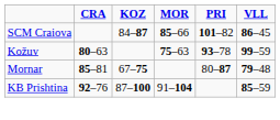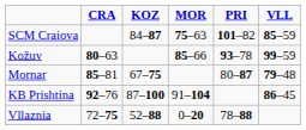 <table style="text-align: center" class="wikitable">
 <tr>
 <td></td>
 <td width=45><strong><a href='#'>CRA</a></strong></td>
 <td width=50><strong><a href='#'>KOZ</a></strong></td>
 <td width=50><strong><a href='#'>MOR</a></strong></td>
 <td width=50><strong><a href='#'>PRI</a></strong></td>
 <td width=45><strong><a href='#'>VLL</a></strong></td>
 </tr>
 <tr>
 <td align=left> <a href='#'>SCM Craiova</a></td>
 <td></td>
 <td>84–<strong>87</strong></td>
-<td><strong>85</strong>–66</td>
+<td><strong>75</strong>–63</td>
 <td><strong>101</strong>–82</td>
-<td><strong>86</strong>–45</td>
+<td><strong>85</strong>–59</td>
 </tr>
 <tr>
 <td align=left> <a href='#'>Kožuv</a></td>
 <td><strong>80</strong>–63</td>
 <td></td>
-<td><strong>75</strong>–63</td>
+<td><strong>85</strong>–66</td>
 <td><strong>93</strong>–78</td>
 <td><strong>99</strong>–59</td>
 </tr>
 <tr>
 <td align=left> <a href='#'>Mornar</a></td>
 <td><strong>85</strong>–81</td>
 <td>67–<strong>75</strong></td>
 <td></td>
 <td>80–<strong>87</strong></td>
 <td><strong>79</strong>–48</td>
 </tr>
 <tr>
 <td align=left> <a href='#'>KB Prishtina</a></td>
 <td><strong>92</strong>–76</td>
 <td>87–<strong>100</strong></td>
 <td>91–<strong>104</strong></td>
 <td></td>
-<td><strong>85</strong>–59</td>
+<td><strong>86</strong>–45</td>
+</tr>
+<tr>
+<td align=left> <a href='#'>Vllaznia</a></td>
+<td>72–<strong>75</strong></td>
+<td>52–<strong>88</strong></td>
+<td>0–<strong>20</strong></td>
+<td>78–<strong>88</strong></td>
+<td></td>
 </tr>
 </table>
